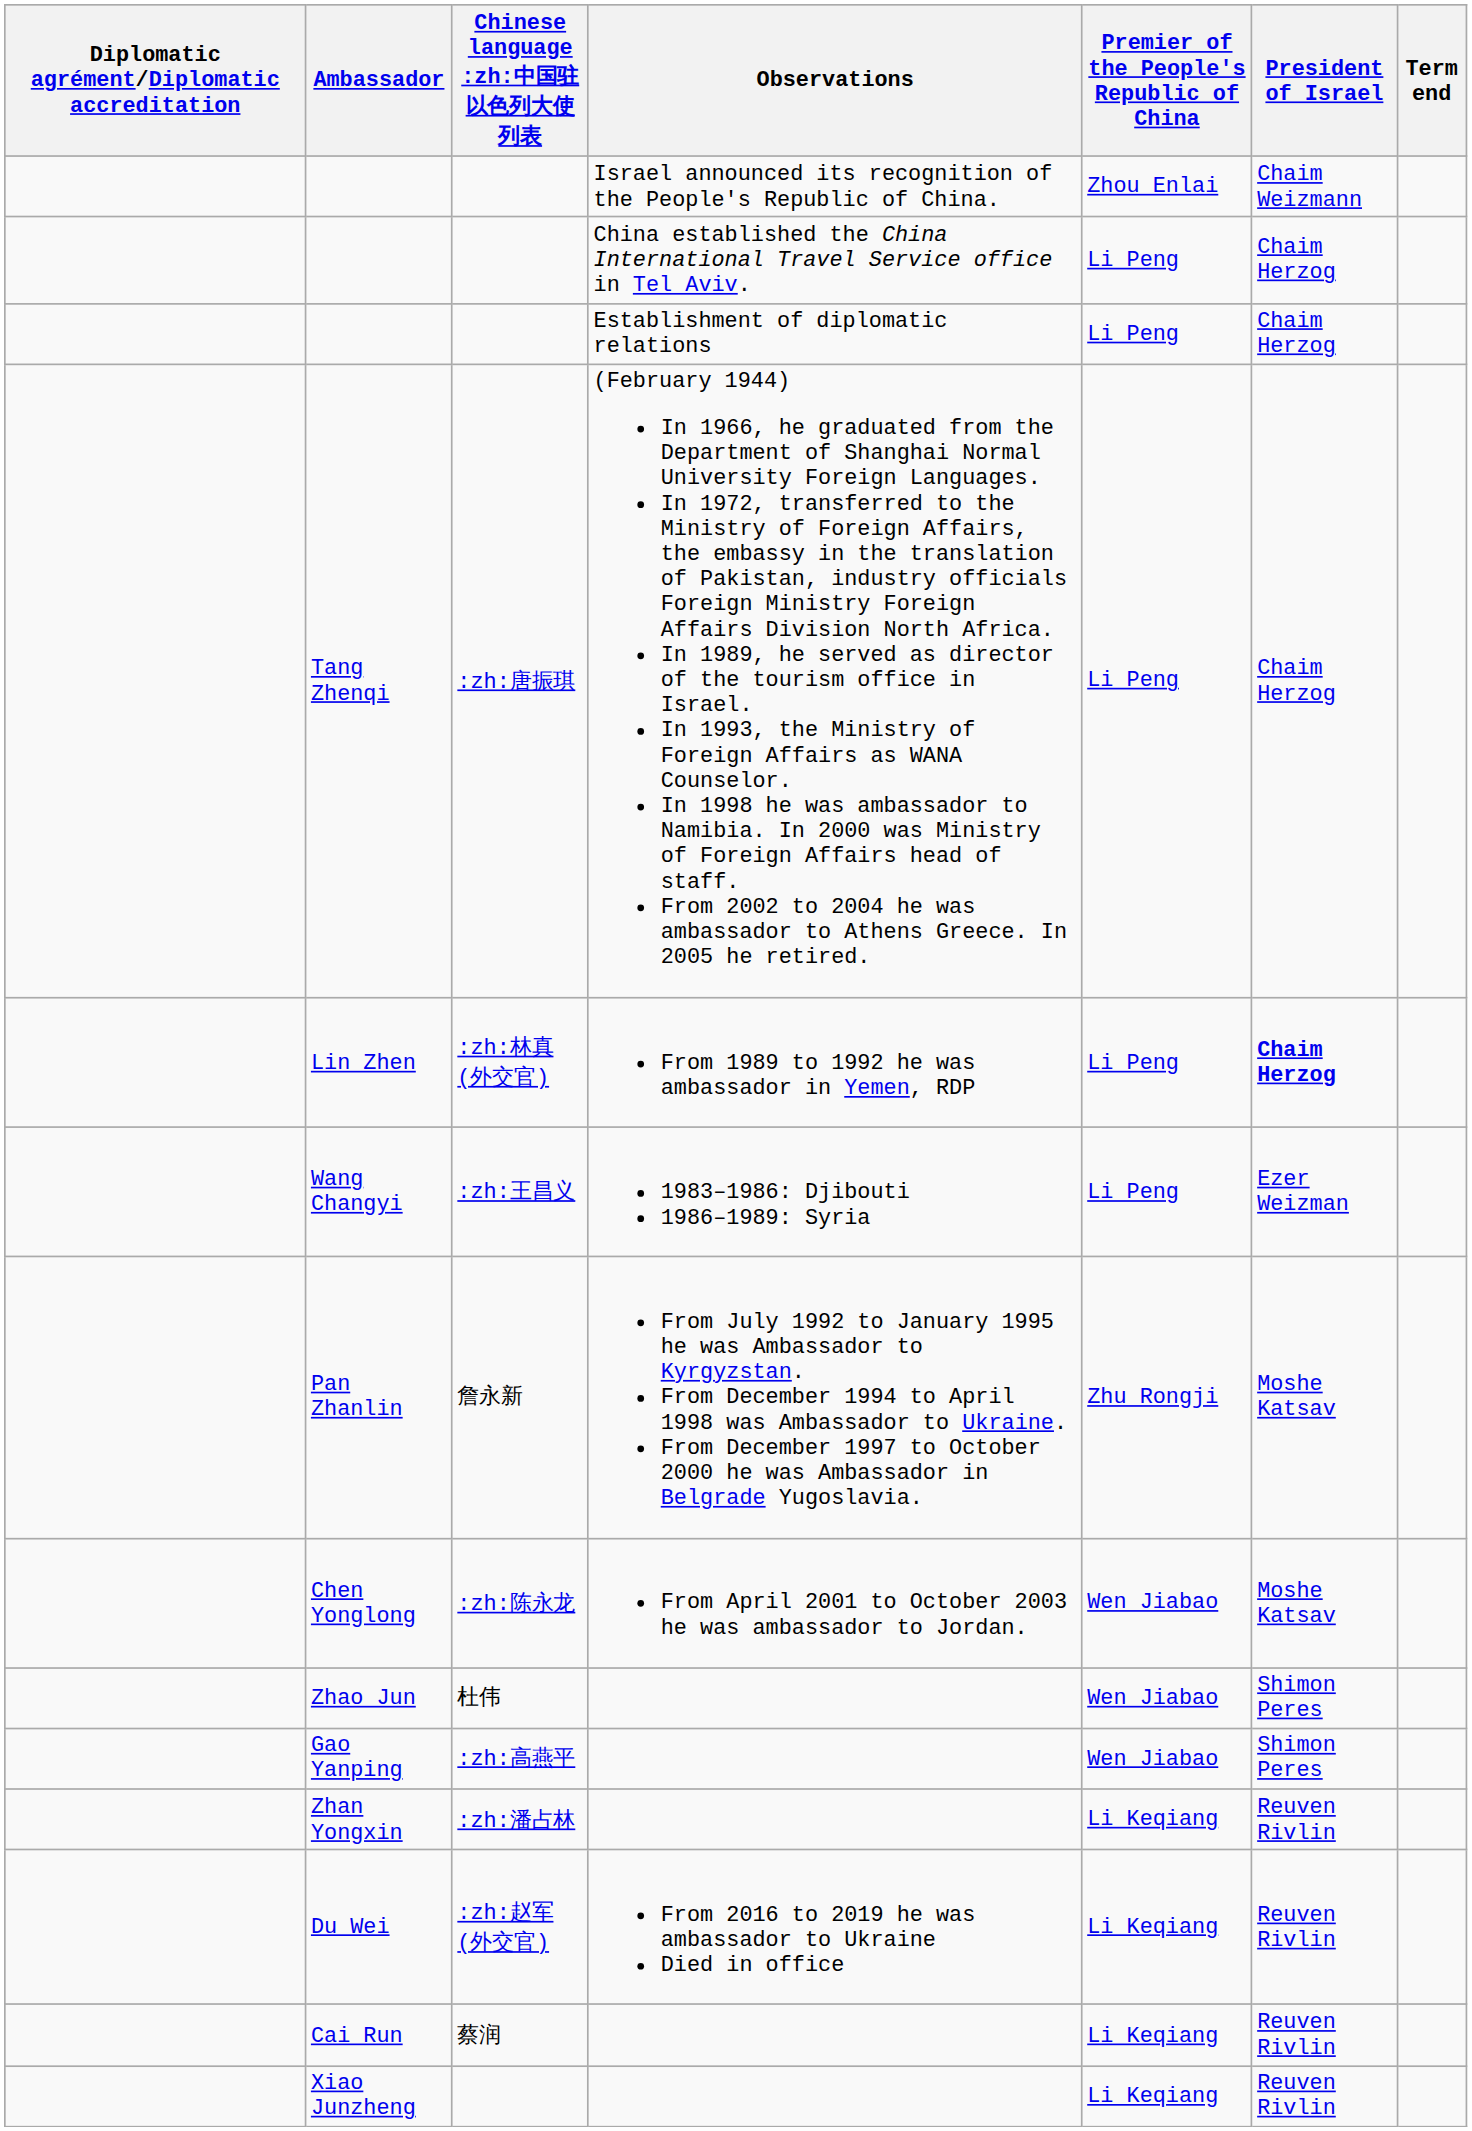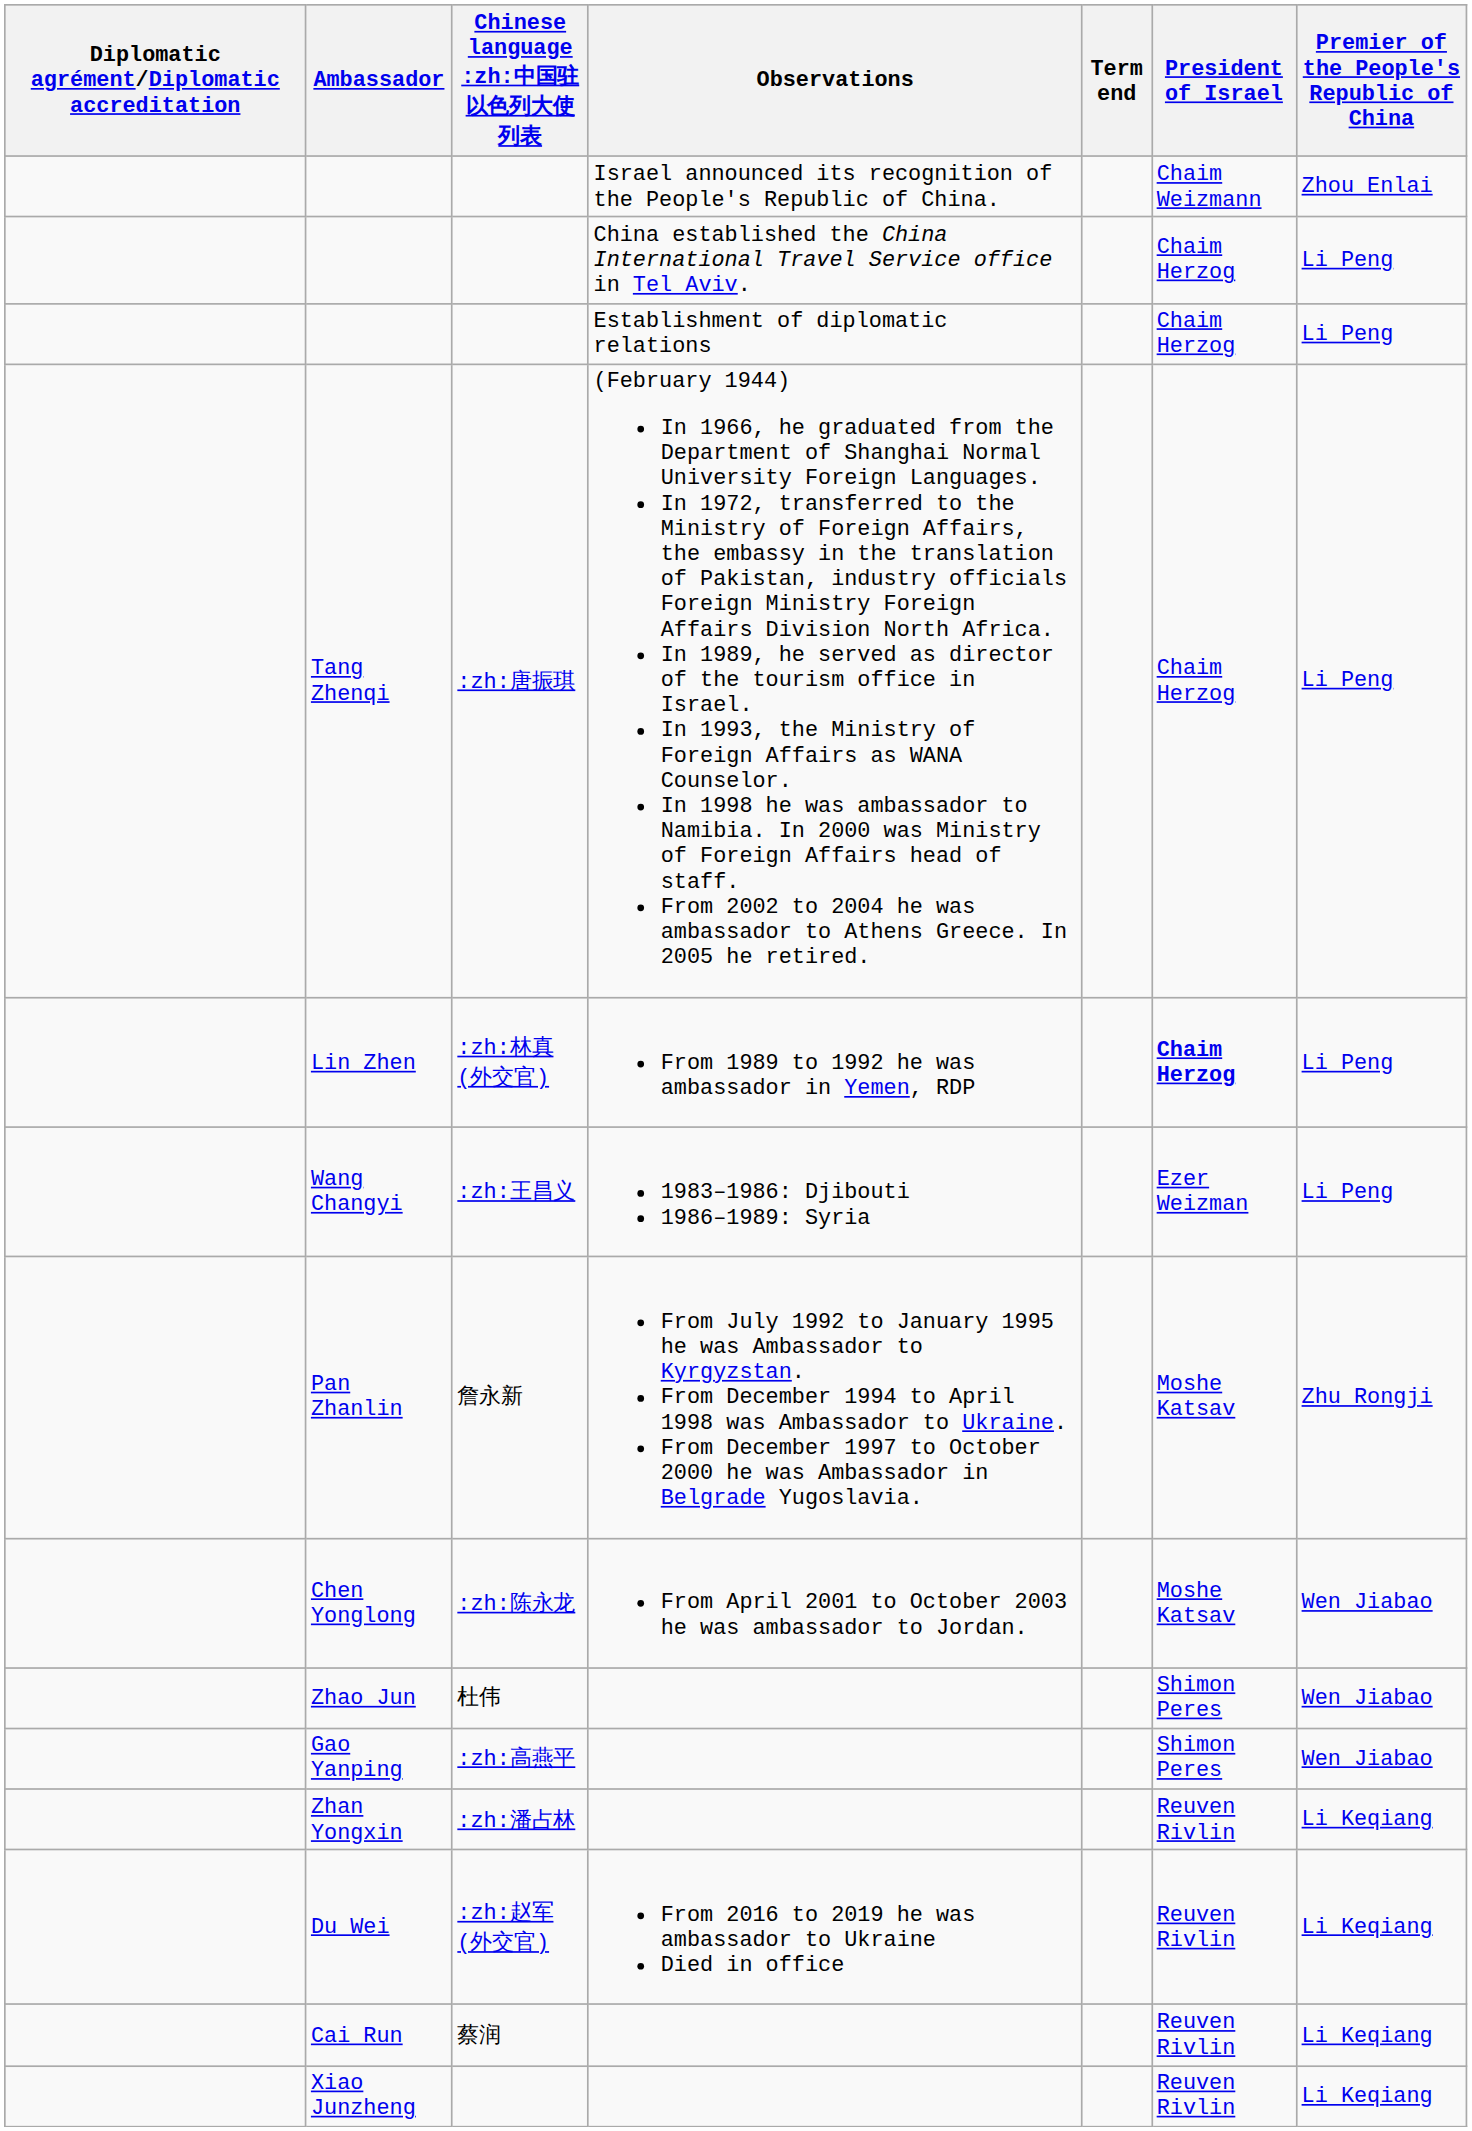 <table class="wikitable sortable">
 <tr>
 <th>Diplomatic <a href='#'>agrément</a>/<a href='#'>Diplomatic accreditation</a></th>
 <th><a href='#'>Ambassador</a></th>
 <th><a href='#'>Chinese language</a><br><a href='#'>:zh:中国驻以色列大使列表</a></th>
 <th>Observations</th>
+<th>Term end</th>
+<th><a href='#'>President of Israel</a></th>
 <th><a href='#'>Premier of the People's Republic of China</a></th>
-<th><a href='#'>President of Israel</a></th>
-<th>Term end</th>
 </tr>
 <tr>
 <td></td>
 <td></td>
 <td></td>
 <td>Israel announced its recognition of the People's Republic of China.</td>
+<td></td>
+<td><a href='#'>Chaim Weizmann</a></td>
 <td><a href='#'>Zhou Enlai</a></td>
-<td><a href='#'>Chaim Weizmann</a></td>
-<td></td>
 </tr>
 <tr>
 <td></td>
 <td></td>
 <td></td>
 <td>China established the <em>China International Travel Service office</em> in <a href='#'>Tel Aviv</a>.</td>
+<td></td>
+<td><a href='#'>Chaim Herzog</a></td>
 <td><a href='#'>Li Peng</a></td>
-<td><a href='#'>Chaim Herzog</a></td>
-<td></td>
 </tr>
 <tr>
 <td></td>
 <td></td>
 <td></td>
 <td>Establishment of diplomatic relations</td>
+<td></td>
+<td><a href='#'>Chaim Herzog</a></td>
 <td><a href='#'>Li Peng</a></td>
-<td><a href='#'>Chaim Herzog</a></td>
-<td></td>
 </tr>
 <tr>
 <td></td>
 <td><a href='#'>Tang Zhenqi</a></td>
 <td><a href='#'>:zh:唐振琪</a></td>
 <td>(February 1944)<br><ul><li>In 1966, he graduated from the Department of Shanghai Normal University Foreign Languages.</li><li>In 1972, transferred to the Ministry of Foreign Affairs, the embassy in the translation of Pakistan, industry officials Foreign Ministry Foreign Affairs Division North Africa.</li><li>In 1989, he served as director of the tourism office in Israel.</li><li>In 1993, the Ministry of Foreign Affairs as WANA Counselor.</li><li>In 1998 he was ambassador to Namibia. In 2000 was Ministry of Foreign Affairs head of staff.</li><li>From 2002 to 2004 he was ambassador to Athens Greece. In 2005 he retired.</li></ul></td>
+<td></td>
+<td><a href='#'>Chaim Herzog</a></td>
 <td><a href='#'>Li Peng</a></td>
-<td><a href='#'>Chaim Herzog</a></td>
-<td></td>
 </tr>
 <tr>
 <td></td>
 <td><a href='#'>Lin Zhen</a></td>
 <td><a href='#'>:zh:林真 (外交官)</a></td>
 <td><br><ul><li>From 1989 to 1992 he was ambassador in <a href='#'>Yemen</a>, RDP</li></ul></td>
+<td></td>
+<td><strong><a href='#'>Chaim Herzog</a></strong></td>
 <td><a href='#'>Li Peng</a></td>
-<td><strong><a href='#'>Chaim Herzog</a></strong></td>
-<td></td>
 </tr>
 <tr>
 <td></td>
 <td><a href='#'>Wang Changyi</a></td>
 <td><a href='#'>:zh:王昌义</a></td>
 <td><br><ul><li>1983–1986: Djibouti</li><li>1986–1989: Syria</li></ul></td>
+<td></td>
+<td><a href='#'>Ezer Weizman</a></td>
 <td><a href='#'>Li Peng</a></td>
-<td><a href='#'>Ezer Weizman</a></td>
-<td></td>
 </tr>
 <tr>
 <td></td>
 <td><a href='#'>Pan Zhanlin</a></td>
 <td>詹永新</td>
 <td><br><ul><li>From July 1992 to January 1995 he was Ambassador to <a href='#'>Kyrgyzstan</a>.</li><li>From December 1994 to April 1998 was Ambassador to <a href='#'>Ukraine</a>.</li><li>From December 1997 to October 2000 he was Ambassador in <a href='#'>Belgrade</a> Yugoslavia.</li></ul></td>
+<td></td>
+<td><a href='#'>Moshe Katsav</a></td>
 <td><a href='#'>Zhu Rongji</a></td>
-<td><a href='#'>Moshe Katsav</a></td>
-<td></td>
 </tr>
 <tr>
 <td></td>
 <td><a href='#'>Chen Yonglong</a></td>
 <td><a href='#'>:zh:陈永龙</a></td>
 <td><br><ul><li>From April 2001 to October 2003 he was ambassador to Jordan.</li></ul></td>
+<td></td>
+<td><a href='#'>Moshe Katsav</a></td>
 <td><a href='#'>Wen Jiabao</a></td>
-<td><a href='#'>Moshe Katsav</a></td>
-<td></td>
 </tr>
 <tr>
 <td></td>
 <td><a href='#'>Zhao Jun</a></td>
 <td>杜伟</td>
 <td></td>
+<td></td>
+<td><a href='#'>Shimon Peres</a></td>
 <td><a href='#'>Wen Jiabao</a></td>
-<td><a href='#'>Shimon Peres</a></td>
-<td></td>
 </tr>
 <tr>
 <td></td>
 <td><a href='#'>Gao Yanping</a></td>
 <td><a href='#'>:zh:高燕平</a></td>
 <td></td>
+<td></td>
+<td><a href='#'>Shimon Peres</a></td>
 <td><a href='#'>Wen Jiabao</a></td>
-<td><a href='#'>Shimon Peres</a></td>
-<td></td>
 </tr>
 <tr>
 <td></td>
 <td><a href='#'>Zhan Yongxin</a></td>
 <td><a href='#'>:zh:潘占林</a></td>
 <td></td>
+<td></td>
+<td><a href='#'>Reuven Rivlin</a></td>
 <td><a href='#'>Li Keqiang</a></td>
-<td><a href='#'>Reuven Rivlin</a></td>
-<td></td>
 </tr>
 <tr>
 <td></td>
 <td><a href='#'>Du Wei</a></td>
 <td><a href='#'>:zh:赵军 (外交官)</a></td>
 <td><br><ul><li>From 2016 to 2019 he was ambassador to Ukraine</li><li>Died in office</li></ul></td>
+<td></td>
+<td><a href='#'>Reuven Rivlin</a></td>
 <td><a href='#'>Li Keqiang</a></td>
-<td><a href='#'>Reuven Rivlin</a></td>
-<td></td>
 </tr>
 <tr>
 <td></td>
 <td><a href='#'>Cai Run</a></td>
 <td>蔡润</td>
 <td></td>
+<td></td>
+<td><a href='#'>Reuven Rivlin</a></td>
 <td><a href='#'>Li Keqiang</a></td>
-<td><a href='#'>Reuven Rivlin</a></td>
-<td></td>
 </tr>
 <tr>
 <td></td>
 <td><a href='#'>Xiao Junzheng</a></td>
 <td></td>
 <td></td>
+<td></td>
+<td><a href='#'>Reuven Rivlin</a></td>
 <td><a href='#'>Li Keqiang</a></td>
-<td><a href='#'>Reuven Rivlin</a></td>
-<td></td>
 </tr>
 </table>
